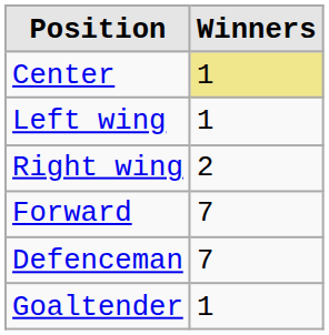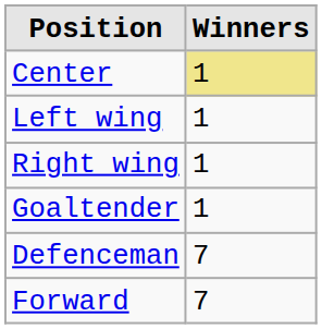 <table class="wikitable">
 <tr>
 <th style="background:#e5e5e5;">Position</th>
 <th style="background:#e5e5e5;">Winners</th>
 </tr>
 <tr>
 <td><a href='#'>Center</a></td>
 <td style="background: khaki;">1</td>
 </tr>
 <tr>
 <td><a href='#'>Left wing</a></td>
 <td>1</td>
 </tr>
 <tr>
 <td><a href='#'>Right wing</a></td>
-<td>2</td>
+<td>1</td>
 </tr>
 <tr>
-<td><a href='#'>Forward</a></td>
-<td>7</td>
+<td><a href='#'>Goaltender</a></td>
+<td>1</td>
 </tr>
 <tr>
 <td><a href='#'>Defenceman</a></td>
 <td>7</td>
 </tr>
 <tr>
-<td><a href='#'>Goaltender</a></td>
-<td>1</td>
+<td><a href='#'>Forward</a></td>
+<td>7</td>
 </tr>
 </table>
